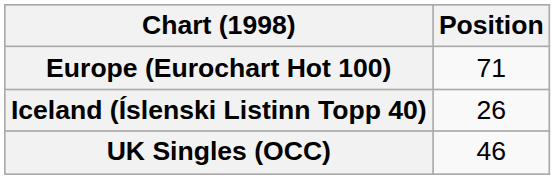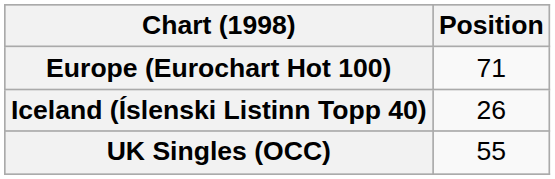 <table class="wikitable sortable plainrowheaders" style="text-align:center;">
 <tr>
 <th scope="col">Chart (1998)</th>
 <th scope="col">Position</th>
 </tr>
 <tr>
 <th scope="row">Europe (Eurochart Hot 100)</th>
 <td>71</td>
 </tr>
 <tr>
 <th scope="row">Iceland (Íslenski Listinn Topp 40)</th>
 <td>26</td>
 </tr>
 <tr>
 <th scope="row">UK Singles (OCC)</th>
-<td>46</td>
+<td>55</td>
 </tr>
 </table>
